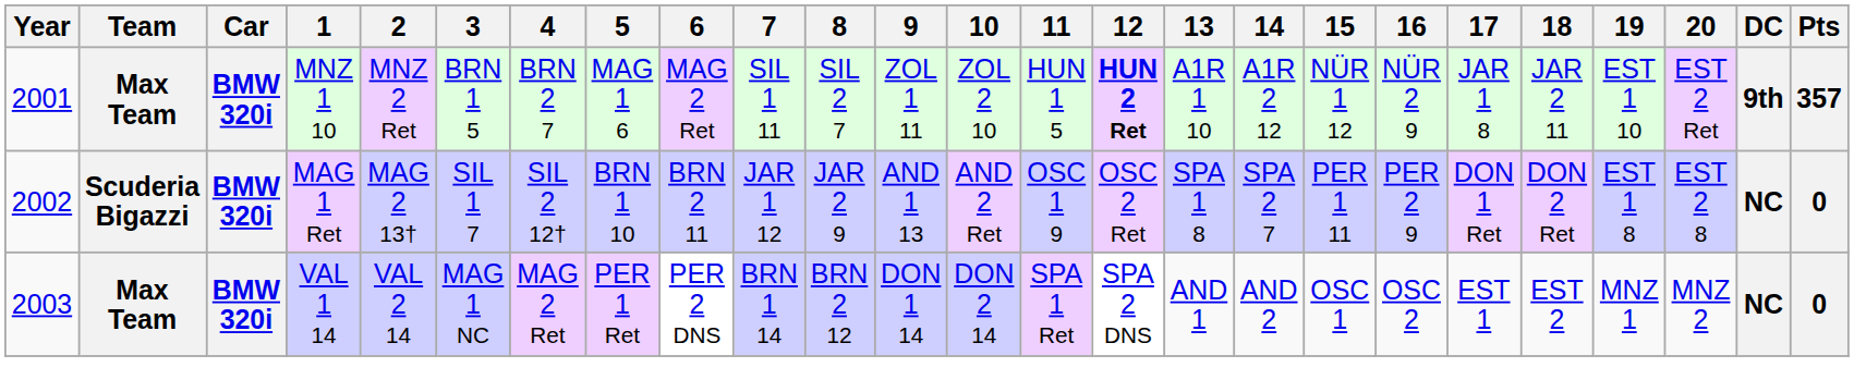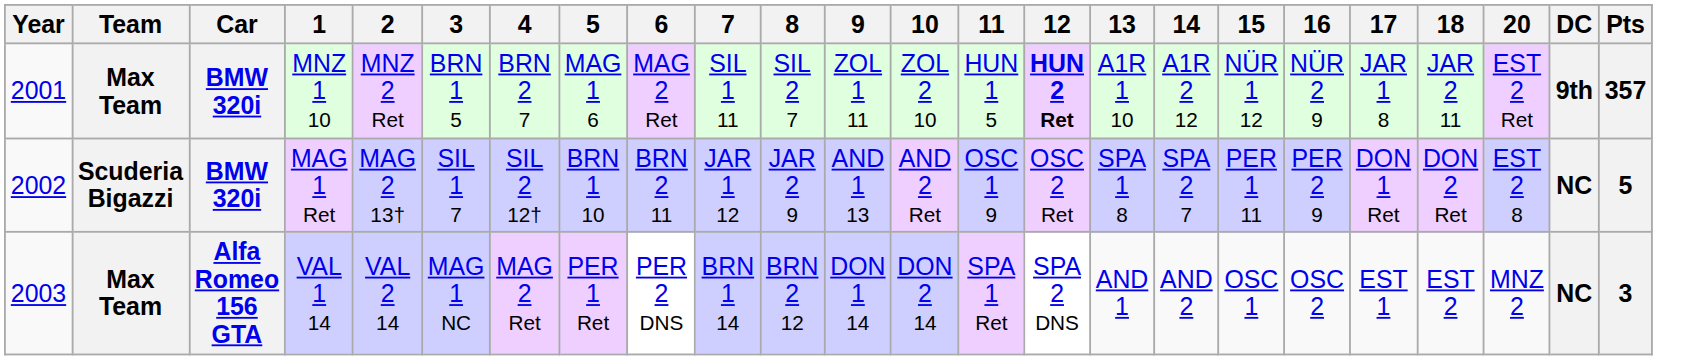 <table class="wikitable" style="text-align:center; font-size:85%">
 <tr>
 <th>Year</th>
 <th>Team</th>
 <th>Car</th>
 <th>1</th>
 <th>2</th>
 <th>3</th>
 <th>4</th>
 <th>5</th>
 <th>6</th>
 <th>7</th>
 <th>8</th>
 <th>9</th>
 <th>10</th>
 <th>11</th>
 <th>12</th>
 <th>13</th>
 <th>14</th>
 <th>15</th>
 <th>16</th>
 <th>17</th>
 <th>18</th>
-<th>19</th>
 <th>20</th>
 <th>DC</th>
 <th>Pts</th>
 </tr>
 <tr>
 <td><a href='#'>2001</a></td>
 <th>Max Team</th>
 <th><a href='#'>BMW 320i</a></th>
 <td style="background:#DFFFDF;"><a href='#'>MNZ<br>1</a><br><small>10</small></td>
 <td style="background:#EFCFFF;"><a href='#'>MNZ<br>2</a><br><small>Ret</small></td>
 <td style="background:#DFFFDF;"><a href='#'>BRN<br>1</a><br><small>5</small></td>
 <td style="background:#DFFFDF;"><a href='#'>BRN<br>2</a><br><small>7</small></td>
 <td style="background:#DFFFDF;"><a href='#'>MAG<br>1</a><br><small>6</small></td>
 <td style="background:#EFCFFF;"><a href='#'>MAG<br>2</a><br><small>Ret</small></td>
 <td style="background:#DFFFDF;"><a href='#'>SIL<br>1</a><br><small>11</small></td>
 <td style="background:#DFFFDF;"><a href='#'>SIL<br>2</a><br><small>7</small></td>
 <td style="background:#DFFFDF;"><a href='#'>ZOL<br>1</a><br><small>11</small></td>
 <td style="background:#DFFFDF;"><a href='#'>ZOL<br>2</a><br><small>10</small></td>
 <td style="background:#DFFFDF;"><a href='#'>HUN<br>1</a><br><small>5</small></td>
 <td style="background:#EFCFFF;"><strong><a href='#'>HUN<br>2</a><br><small>Ret</small></strong></td>
 <td style="background:#DFFFDF;"><a href='#'>A1R<br>1</a><br><small>10</small></td>
 <td style="background:#DFFFDF;"><a href='#'>A1R<br>2</a><br><small>12</small></td>
 <td style="background:#DFFFDF;"><a href='#'>NÜR<br>1</a><br><small>12</small></td>
 <td style="background:#DFFFDF;"><a href='#'>NÜR<br>2</a><br><small>9</small></td>
 <td style="background:#DFFFDF;"><a href='#'>JAR<br>1</a><br><small>8</small></td>
 <td style="background:#DFFFDF;"><a href='#'>JAR<br>2</a><br><small>11</small></td>
-<td style="background:#DFFFDF;"><a href='#'>EST<br>1</a><br><small>10</small></td>
 <td style="background:#EFCFFF;"><a href='#'>EST<br>2</a><br><small>Ret</small></td>
 <th>9th</th>
 <th>357</th>
 </tr>
 <tr>
 <td><a href='#'>2002</a></td>
 <th>Scuderia Bigazzi</th>
 <th><a href='#'>BMW 320i</a></th>
 <td style="background:#EFCFFF;"><a href='#'>MAG<br>1</a><br><small>Ret</small></td>
 <td style="background:#CFCFFF;"><a href='#'>MAG<br>2</a><br><small>13†</small></td>
 <td style="background:#CFCFFF;"><a href='#'>SIL<br>1</a><br><small>7</small></td>
 <td style="background:#CFCFFF;"><a href='#'>SIL<br>2</a><br><small>12†</small></td>
 <td style="background:#CFCFFF;"><a href='#'>BRN<br>1</a><br><small>10</small></td>
 <td style="background:#CFCFFF;"><a href='#'>BRN<br>2</a><br><small>11</small></td>
 <td style="background:#CFCFFF;"><a href='#'>JAR<br>1</a><br><small>12</small></td>
 <td style="background:#CFCFFF;"><a href='#'>JAR<br>2</a><br><small>9</small></td>
 <td style="background:#CFCFFF;"><a href='#'>AND<br>1</a><br><small>13</small></td>
 <td style="background:#EFCFFF;"><a href='#'>AND<br>2</a><br><small>Ret</small></td>
 <td style="background:#CFCFFF;"><a href='#'>OSC<br>1</a><br><small>9</small></td>
 <td style="background:#EFCFFF;"><a href='#'>OSC<br>2</a><br><small>Ret</small></td>
 <td style="background:#CFCFFF;"><a href='#'>SPA<br>1</a><br><small>8</small></td>
 <td style="background:#CFCFFF;"><a href='#'>SPA<br>2</a><br><small>7</small></td>
 <td style="background:#CFCFFF;"><a href='#'>PER<br>1</a><br><small>11</small></td>
 <td style="background:#CFCFFF;"><a href='#'>PER<br>2</a><br><small>9</small></td>
 <td style="background:#EFCFFF;"><a href='#'>DON<br>1</a><br><small>Ret</small></td>
 <td style="background:#EFCFFF;"><a href='#'>DON<br>2</a><br><small>Ret</small></td>
-<td style="background:#CFCFFF;"><a href='#'>EST<br>1</a><br><small>8</small></td>
 <td style="background:#CFCFFF;"><a href='#'>EST<br>2</a><br><small>8</small></td>
 <th>NC</th>
-<th>0</th>
+<th>5</th>
 </tr>
 <tr>
 <td><a href='#'>2003</a></td>
 <th>Max Team</th>
-<th><a href='#'>BMW 320i</a></th>
+<th><a href='#'>Alfa Romeo 156 GTA</a></th>
 <td style="background:#CFCFFF;"><a href='#'>VAL<br>1</a><br><small>14</small></td>
 <td style="background:#CFCFFF;"><a href='#'>VAL<br>2</a><br><small>14</small></td>
 <td style="background:#CFCFFF;"><a href='#'>MAG<br>1</a><br><small>NC</small></td>
 <td style="background:#EFCFFF;"><a href='#'>MAG<br>2</a><br><small>Ret</small></td>
 <td style="background:#EFCFFF;"><a href='#'>PER<br>1</a><br><small>Ret</small></td>
 <td style="background:#FFFFFF;"><a href='#'>PER<br>2</a><br><small>DNS</small></td>
 <td style="background:#CFCFFF;"><a href='#'>BRN<br>1</a><br><small>14</small></td>
 <td style="background:#CFCFFF;"><a href='#'>BRN<br>2</a><br><small>12</small></td>
 <td style="background:#CFCFFF;"><a href='#'>DON<br>1</a><br><small>14</small></td>
 <td style="background:#CFCFFF;"><a href='#'>DON<br>2</a><br><small>14</small></td>
 <td style="background:#EFCFFF;"><a href='#'>SPA<br>1</a><br><small>Ret</small></td>
 <td style="background:#FFFFFF;"><a href='#'>SPA<br>2</a><br><small>DNS</small></td>
 <td><a href='#'>AND<br>1</a></td>
 <td><a href='#'>AND<br>2</a></td>
 <td><a href='#'>OSC<br>1</a></td>
 <td><a href='#'>OSC<br>2</a></td>
 <td><a href='#'>EST<br>1</a></td>
 <td><a href='#'>EST<br>2</a></td>
-<td><a href='#'>MNZ<br>1</a></td>
 <td><a href='#'>MNZ<br>2</a></td>
 <th>NC</th>
-<th>0</th>
+<th>3</th>
 </tr>
 </table>
